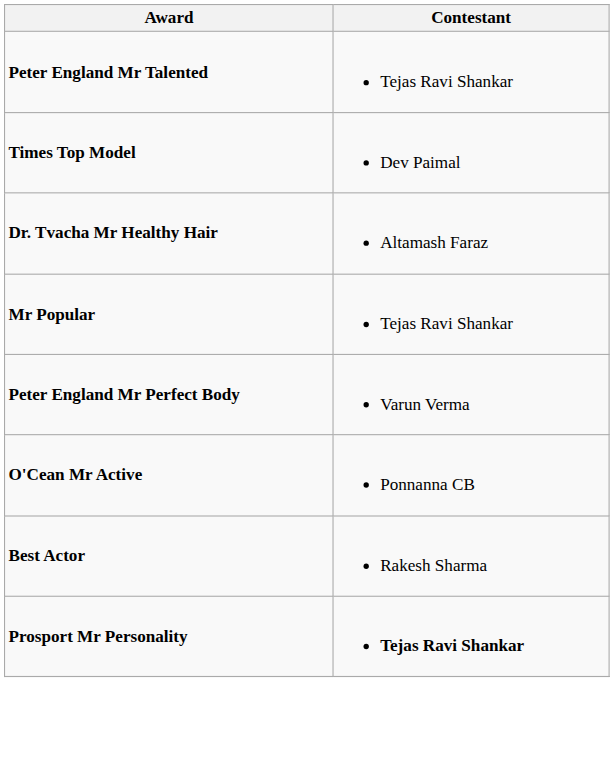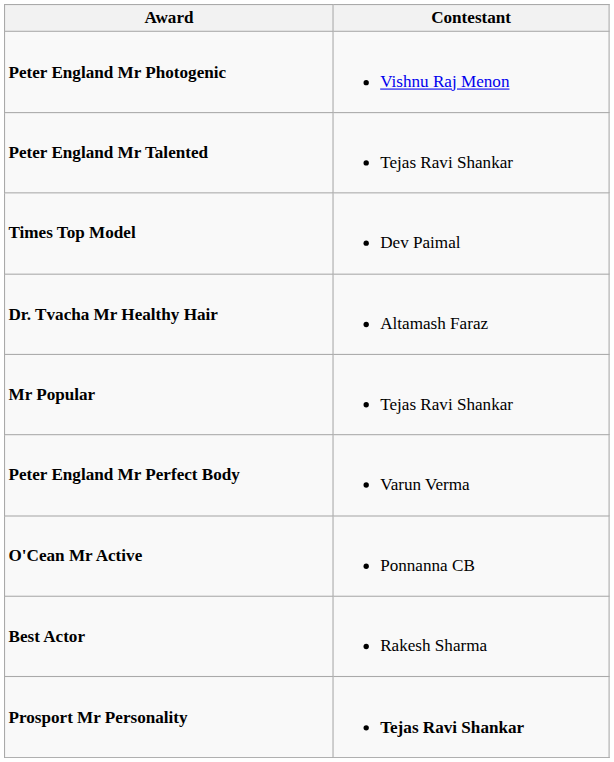 <table class="wikitable">
 <tr>
 <th width="300">Award</th>
 <th width="250">Contestant</th>
+</tr>
+<tr>
+<td><strong>Peter England Mr Photogenic</strong></td>
+<td><br><ul><li><a href='#'>Vishnu Raj Menon</a></li></ul></td>
 </tr>
 <tr>
 <td><strong>Peter England Mr Talented</strong></td>
 <td><br><ul><li>Tejas Ravi Shankar</li></ul></td>
 </tr>
 <tr>
 <td><strong>Times Top Model</strong></td>
 <td><br><ul><li>Dev Paimal</li></ul></td>
 </tr>
 <tr>
 <td><strong>Dr. Tvacha Mr Healthy Hair</strong></td>
 <td><br><ul><li>Altamash Faraz</li></ul></td>
 </tr>
 <tr>
 <td><strong>Mr Popular</strong></td>
 <td><br><ul><li>Tejas Ravi Shankar</li></ul></td>
 </tr>
 <tr>
 <td><strong>Peter England Mr Perfect Body</strong></td>
 <td><br><ul><li>Varun Verma</li></ul></td>
 </tr>
 <tr>
 <td><strong>O'Cean Mr Active</strong></td>
 <td><br><ul><li>Ponnanna CB</li></ul></td>
 </tr>
 <tr>
 <td><strong>Best Actor</strong></td>
 <td><br><ul><li>Rakesh Sharma</li></ul></td>
 </tr>
 <tr>
 <td><strong> Prosport Mr Personality</strong></td>
 <td><strong><br><ul><li>Tejas Ravi Shankar</li></ul></strong></td>
 </tr>
 <tr>
 </tr>
 </table>
